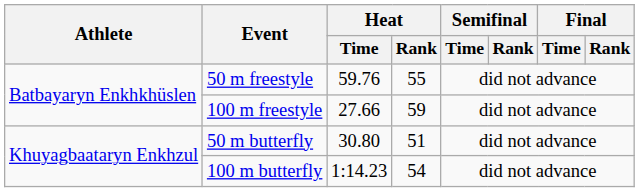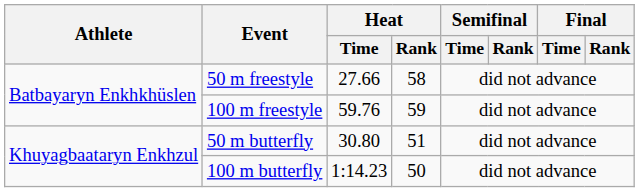 <table class="wikitable" style="text-align:center; font-size:90%">
 <tr>
 <th rowspan="2">Athlete</th>
 <th rowspan="2">Event</th>
 <th colspan="2">Heat</th>
 <th colspan="2">Semifinal</th>
 <th colspan="2">Final</th>
 </tr>
 <tr style="font-size:95%">
 <th>Time</th>
 <th>Rank</th>
 <th>Time</th>
 <th>Rank</th>
 <th>Time</th>
 <th>Rank</th>
 </tr>
 <tr>
 <td align=left rowspan=2><a href='#'>Batbayaryn Enkhkhüslen</a></td>
 <td align=left><a href='#'>50 m freestyle</a></td>
-<td>59.76</td>
-<td>55</td>
+<td>27.66</td>
+<td>58</td>
 <td colspan=4>did not advance</td>
 </tr>
 <tr>
 <td align=left><a href='#'>100 m freestyle</a></td>
-<td>27.66</td>
+<td>59.76</td>
 <td>59</td>
 <td colspan=4>did not advance</td>
 </tr>
 <tr>
 <td align=left rowspan=2><a href='#'>Khuyagbaataryn Enkhzul</a></td>
 <td align=left><a href='#'>50 m butterfly</a></td>
 <td>30.80</td>
 <td>51</td>
 <td colspan=4>did not advance</td>
 </tr>
 <tr>
 <td align=left><a href='#'>100 m butterfly</a></td>
 <td>1:14.23</td>
-<td>54</td>
+<td>50</td>
 <td colspan=4>did not advance</td>
 </tr>
 </table>
